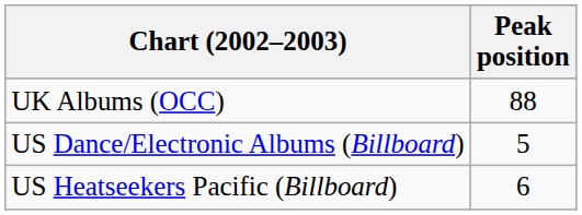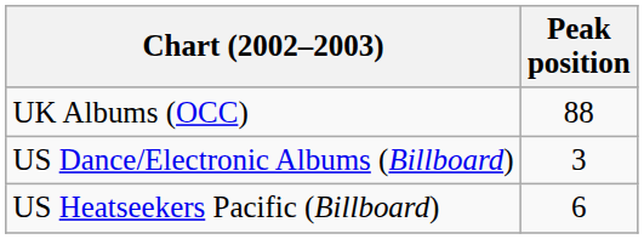 <table class="wikitable sortable">
 <tr>
 <th>Chart (2002–2003)</th>
 <th>Peak<br>position</th>
 </tr>
 <tr>
 <td>UK Albums (<a href='#'>OCC</a>)</td>
 <td align="center">88</td>
 </tr>
 <tr>
 <td>US <a href='#'>Dance/Electronic Albums</a> (<em><a href='#'>Billboard</a></em>)</td>
-<td align="center">5</td>
+<td align="center">3</td>
 </tr>
 <tr>
 <td>US <a href='#'>Heatseekers</a> Pacific (<em>Billboard</em>)</td>
 <td align="center">6</td>
 </tr>
 </table>
